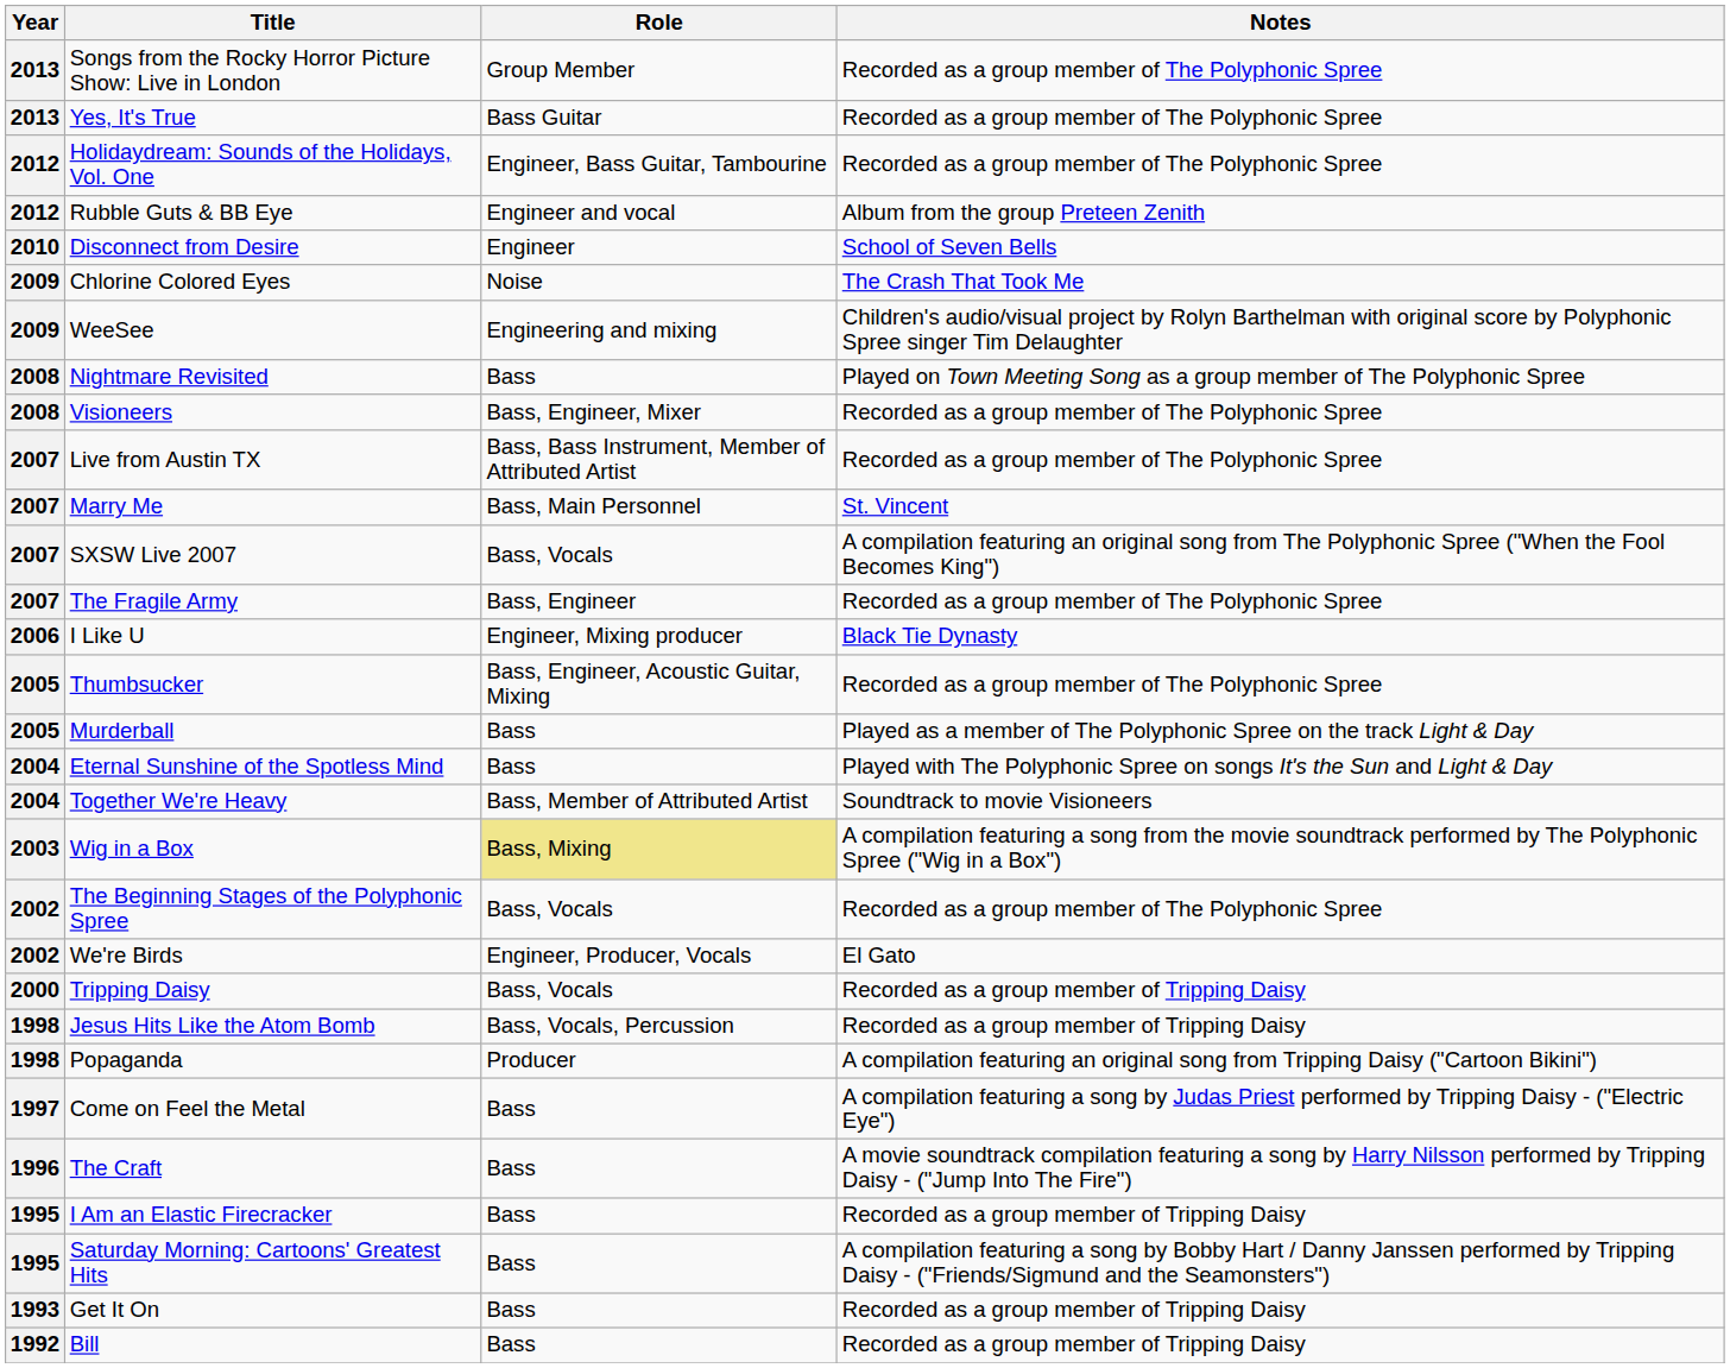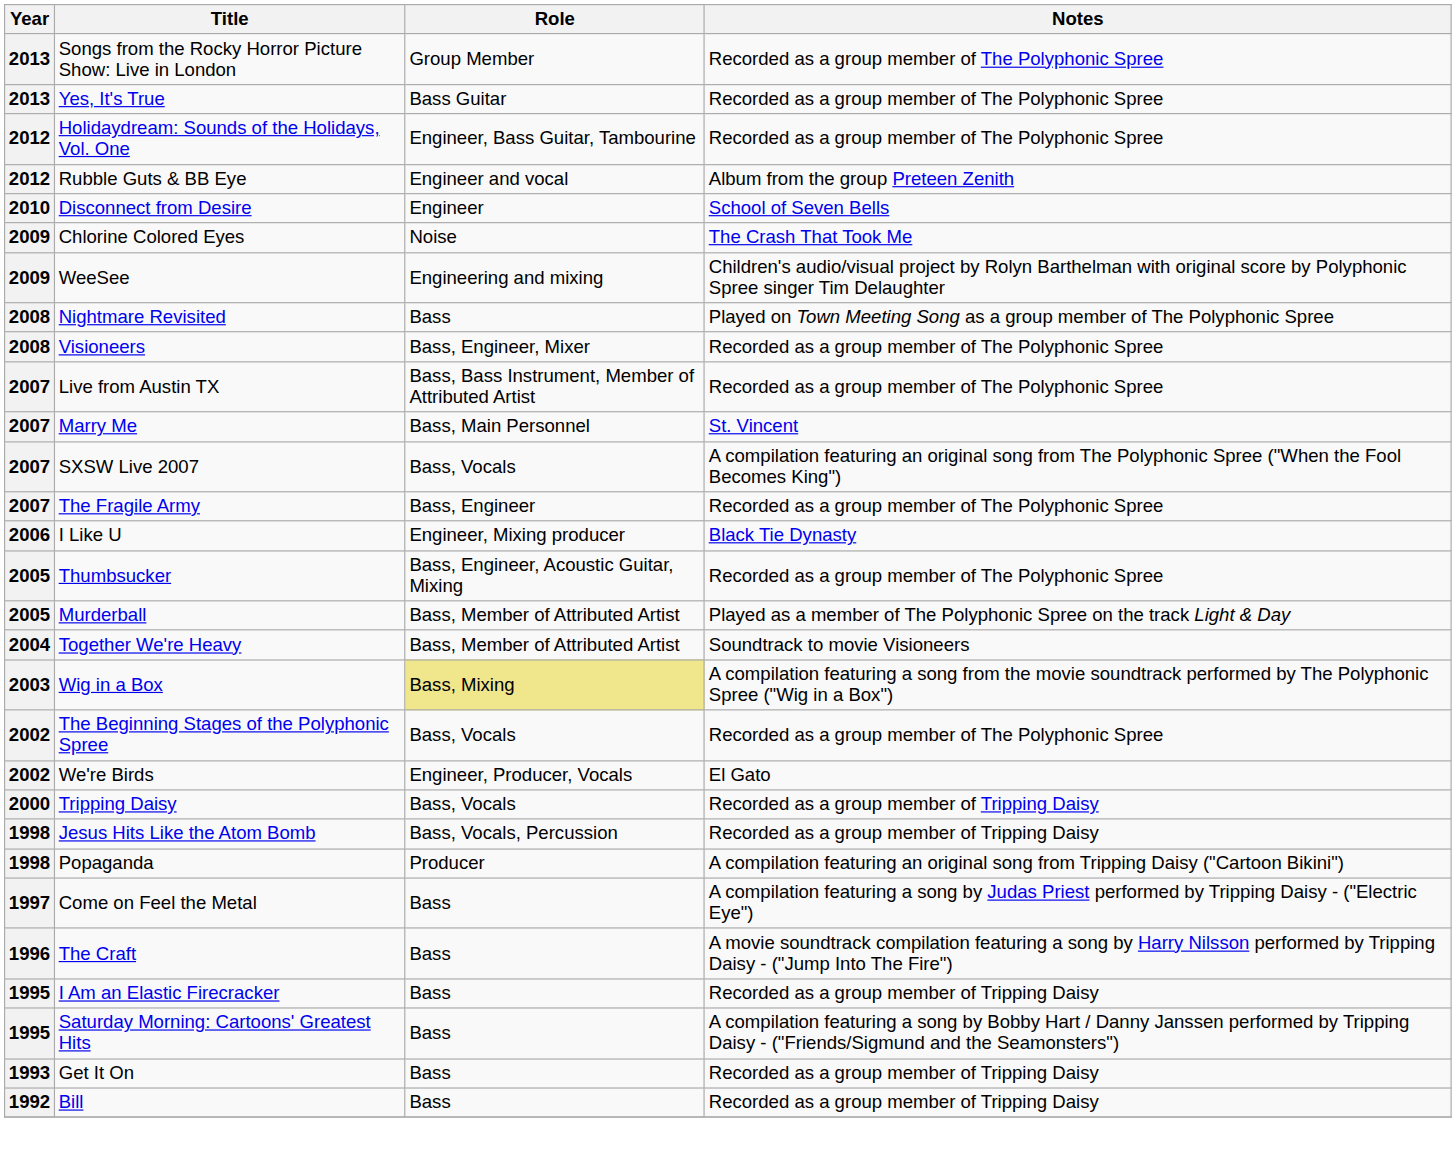 <table class="wikitable plainrowheaders sortable">
 <tr>
 <th scope="col">Year</th>
 <th scope="col">Title</th>
 <th scope="col">Role</th>
 <th scope="col" class="unsortable">Notes</th>
 </tr>
 <tr>
 <th scope="row">2013</th>
 <td>Songs from the Rocky Horror Picture Show: Live in London</td>
 <td>Group Member</td>
 <td>Recorded as a group member of <a href='#'>The Polyphonic Spree</a></td>
 </tr>
 <tr>
 <th scope="row">2013</th>
 <td><a href='#'>Yes, It's True</a></td>
 <td>Bass Guitar</td>
 <td>Recorded as a group member of The Polyphonic Spree</td>
 </tr>
 <tr>
 <th scope="row">2012</th>
 <td><a href='#'>Holidaydream: Sounds of the Holidays, Vol. One</a></td>
 <td>Engineer, Bass Guitar, Tambourine</td>
 <td>Recorded as a group member of The Polyphonic Spree</td>
 </tr>
 <tr>
 <th scope="row">2012</th>
 <td>Rubble Guts & BB Eye</td>
 <td>Engineer and vocal</td>
 <td>Album from the group <a href='#'>Preteen Zenith</a></td>
 </tr>
 <tr>
 <th scope="row">2010</th>
 <td><a href='#'>Disconnect from Desire</a></td>
 <td>Engineer</td>
 <td><a href='#'>School of Seven Bells</a></td>
 </tr>
 <tr>
 <th scope="row">2009</th>
 <td>Chlorine Colored Eyes</td>
 <td>Noise</td>
 <td><a href='#'>The Crash That Took Me</a></td>
 </tr>
 <tr>
 <th scope="row">2009</th>
 <td>WeeSee</td>
 <td>Engineering and mixing</td>
 <td>Children's audio/visual project by Rolyn Barthelman with original score by Polyphonic Spree singer Tim Delaughter</td>
 </tr>
 <tr>
 <th scope="row">2008</th>
 <td><a href='#'>Nightmare Revisited</a></td>
 <td>Bass</td>
 <td>Played on <em>Town Meeting Song</em> as a group member of The Polyphonic Spree</td>
 </tr>
 <tr>
 <th scope="row">2008</th>
 <td><a href='#'>Visioneers</a></td>
 <td>Bass, Engineer, Mixer</td>
 <td>Recorded as a group member of The Polyphonic Spree</td>
 </tr>
 <tr>
 <th scope="row">2007</th>
 <td>Live from Austin TX</td>
 <td>Bass, Bass Instrument, Member of Attributed Artist</td>
 <td>Recorded as a group member of The Polyphonic Spree</td>
 </tr>
 <tr>
 <th scope="row">2007</th>
 <td><a href='#'>Marry Me</a></td>
 <td>Bass, Main Personnel</td>
 <td><a href='#'>St. Vincent</a></td>
 </tr>
 <tr>
 <th scope="row">2007</th>
 <td>SXSW Live 2007</td>
 <td>Bass, Vocals</td>
 <td>A compilation featuring an original song from The Polyphonic Spree ("When the Fool Becomes King")</td>
 </tr>
 <tr>
 <th scope="row">2007</th>
 <td><a href='#'>The Fragile Army</a></td>
 <td>Bass, Engineer</td>
 <td>Recorded as a group member of The Polyphonic Spree</td>
 </tr>
 <tr>
 <th scope="row">2006</th>
 <td>I Like U</td>
 <td>Engineer, Mixing producer</td>
 <td><a href='#'>Black Tie Dynasty</a></td>
 </tr>
 <tr>
 <th scope="row">2005</th>
 <td><a href='#'>Thumbsucker</a></td>
 <td>Bass, Engineer, Acoustic Guitar, Mixing</td>
 <td>Recorded as a group member of The Polyphonic Spree</td>
 </tr>
 <tr>
 <th scope="row">2005</th>
 <td><a href='#'>Murderball</a></td>
-<td>Bass</td>
+<td>Bass, Member of Attributed Artist</td>
 <td>Played as a member of The Polyphonic Spree on the track <em>Light & Day</em></td>
-</tr>
-<tr>
-<th scope="row">2004</th>
-<td><a href='#'>Eternal Sunshine of the Spotless Mind</a></td>
-<td>Bass</td>
-<td>Played with The Polyphonic Spree on songs <em>It's the Sun</em> and <em>Light & Day</em></td>
 </tr>
 <tr>
 <th scope="row">2004</th>
 <td><a href='#'>Together We're Heavy</a></td>
 <td>Bass, Member of Attributed Artist</td>
 <td>Soundtrack to movie Visioneers</td>
 </tr>
 <tr>
 <th scope="row">2003</th>
 <td><a href='#'>Wig in a Box</a></td>
 <td style="background: khaki;">Bass, Mixing</td>
 <td>A compilation featuring a song from the movie soundtrack performed by The Polyphonic Spree ("Wig in a Box")</td>
 </tr>
 <tr>
 <th scope="row">2002</th>
 <td><a href='#'>The Beginning Stages of the Polyphonic Spree</a></td>
 <td>Bass, Vocals</td>
 <td>Recorded as a group member of The Polyphonic Spree</td>
 </tr>
 <tr>
 <th scope="row">2002</th>
 <td>We're Birds</td>
 <td>Engineer, Producer, Vocals</td>
 <td>El Gato</td>
 </tr>
 <tr>
 <th scope="row">2000</th>
 <td><a href='#'>Tripping Daisy</a></td>
 <td>Bass, Vocals</td>
 <td>Recorded as a group member of <a href='#'>Tripping Daisy</a></td>
 </tr>
 <tr>
 <th scope="row">1998</th>
 <td><a href='#'>Jesus Hits Like the Atom Bomb</a></td>
 <td>Bass, Vocals, Percussion</td>
 <td>Recorded as a group member of Tripping Daisy</td>
 </tr>
 <tr>
 <th scope="row">1998</th>
 <td>Popaganda</td>
 <td>Producer</td>
 <td>A compilation featuring an original song from Tripping Daisy ("Cartoon Bikini")</td>
 </tr>
 <tr>
 <th scope="row">1997</th>
 <td>Come on Feel the Metal</td>
 <td>Bass</td>
 <td>A compilation featuring a song by <a href='#'>Judas Priest</a> performed by Tripping Daisy - ("Electric Eye")</td>
 </tr>
 <tr>
 <th scope="row">1996</th>
 <td><a href='#'>The Craft</a></td>
 <td>Bass</td>
 <td>A movie soundtrack compilation featuring a song by <a href='#'>Harry Nilsson</a> performed by Tripping Daisy - ("Jump Into The Fire")</td>
 </tr>
 <tr>
 <th scope="row">1995</th>
 <td><a href='#'>I Am an Elastic Firecracker</a></td>
 <td>Bass</td>
 <td>Recorded as a group member of Tripping Daisy</td>
 </tr>
 <tr>
 <th scope="row">1995</th>
 <td><a href='#'>Saturday Morning: Cartoons' Greatest Hits</a></td>
 <td>Bass</td>
 <td>A compilation featuring a song by  Bobby Hart / Danny Janssen performed by Tripping Daisy - ("Friends/Sigmund and the Seamonsters")</td>
 </tr>
 <tr>
 <th scope="row">1993</th>
 <td>Get It On</td>
 <td>Bass</td>
 <td>Recorded as a group member of Tripping Daisy</td>
 </tr>
 <tr>
 <th scope="row">1992</th>
 <td><a href='#'>Bill</a></td>
 <td>Bass</td>
 <td>Recorded as a group member of Tripping Daisy</td>
 </tr>
 <tr>
 </tr>
 </table>
